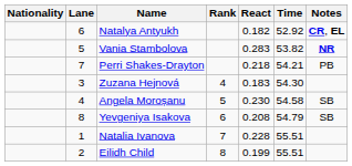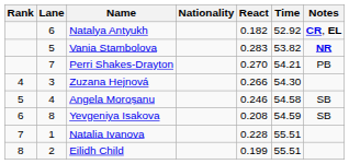 <table class="wikitable sortable" style="text-align:center">
 <tr>
-<th>Nationality</th>
+<th>Rank</th>
 <th>Lane</th>
 <th>Name</th>
-<th>Rank</th>
+<th>Nationality</th>
 <th>React</th>
 <th>Time</th>
 <th>Notes</th>
 </tr>
 <tr>
-<td align=left></td>
+<td></td>
 <td>6</td>
 <td align="left"><a href='#'>Natalya Antyukh</a></td>
-<td></td>
+<td align=left></td>
 <td>0.182</td>
 <td>52.92</td>
 <td><strong><a href='#'>CR</a></strong>, <strong>EL</strong></td>
 </tr>
 <tr>
-<td align=left></td>
+<td></td>
 <td>5</td>
 <td align="left"><a href='#'>Vania Stambolova</a></td>
-<td></td>
+<td align=left></td>
 <td>0.283</td>
 <td>53.82</td>
 <td><strong><a href='#'>NR</a></strong></td>
 </tr>
 <tr>
-<td align=left></td>
+<td></td>
 <td>7</td>
 <td align="left"><a href='#'>Perri Shakes-Drayton</a></td>
-<td></td>
-<td>0.218</td>
+<td align=left></td>
+<td>0.270</td>
 <td>54.21</td>
 <td>PB</td>
 </tr>
 <tr>
-<td align=left></td>
+<td>4</td>
 <td>3</td>
 <td align="left"><a href='#'>Zuzana Hejnová</a></td>
-<td>4</td>
-<td>0.183</td>
+<td align=left></td>
+<td>0.266</td>
 <td>54.30</td>
 <td></td>
 </tr>
 <tr>
-<td align=left></td>
+<td>5</td>
 <td>4</td>
 <td align="left"><a href='#'>Angela Moroșanu</a></td>
-<td>5</td>
-<td>0.230</td>
+<td align=left></td>
+<td>0.246</td>
 <td>54.58</td>
 <td>SB</td>
 </tr>
 <tr>
-<td align=left></td>
+<td>6</td>
 <td>8</td>
 <td align="left"><a href='#'>Yevgeniya Isakova</a></td>
-<td>6</td>
+<td align=left></td>
 <td>0.208</td>
-<td>54.79</td>
+<td>54.59</td>
 <td>SB</td>
 </tr>
 <tr>
-<td align=left></td>
+<td>7</td>
 <td>1</td>
 <td align="left"><a href='#'>Natalia Ivanova</a></td>
-<td>7</td>
+<td align=left></td>
 <td>0.228</td>
 <td>55.51</td>
 <td></td>
 </tr>
 <tr>
-<td align=left></td>
+<td>8</td>
 <td>2</td>
 <td align="left"><a href='#'>Eilidh Child</a></td>
-<td>8</td>
+<td align=left></td>
 <td>0.199</td>
 <td>55.51</td>
 <td></td>
 </tr>
 </table>
